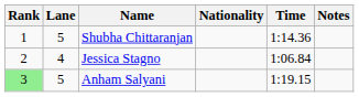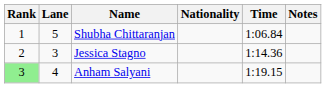 <table class="wikitable sortable" style="text-align:center">
 <tr>
 <th>Rank</th>
 <th>Lane</th>
 <th>Name</th>
 <th>Nationality</th>
 <th>Time</th>
 <th>Notes</th>
 </tr>
 <tr>
 <td>1</td>
 <td>5</td>
 <td align=left><a href='#'>Shubha Chittaranjan</a></td>
 <td align=left></td>
+<td>1:06.84</td>
+<td></td>
+</tr>
+<tr>
+<td>2</td>
+<td>3</td>
+<td align=left><a href='#'>Jessica Stagno</a></td>
+<td align=left></td>
 <td>1:14.36</td>
 <td></td>
 </tr>
 <tr>
-<td>2</td>
+<td style="background: lightgreen;">3</td>
 <td>4</td>
-<td align=left><a href='#'>Jessica Stagno</a></td>
-<td align=left></td>
-<td>1:06.84</td>
-<td></td>
-</tr>
-<tr>
-<td style="background: lightgreen;">3</td>
-<td>5</td>
 <td align=left><a href='#'>Anham Salyani</a></td>
 <td align=left></td>
 <td>1:19.15</td>
 <td></td>
 </tr>
 </table>
